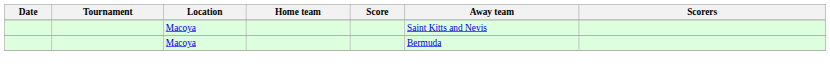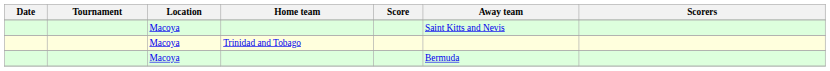 <table class="wikitable" width=100% style="font-size: 90%">
 <tr>
 <th>Date</th>
 <th>Tournament</th>
 <th>Location</th>
 <th>Home team</th>
 <th>Score</th>
 <th>Away team</th>
 <th width=30%>Scorers</th>
 </tr>
 <tr>
 </tr>
 <tr bgcolor="#ddffdd">
 <td></td>
 <td></td>
 <td> <a href='#'>Macoya</a></td>
 <td></td>
 <td></td>
 <td> <a href='#'>Saint Kitts and Nevis</a></td>
 <td></td>
 </tr>
 <tr>
 </tr>
+<tr bgcolor="#ffffdd">
+<td></td>
+<td></td>
+<td> <a href='#'>Macoya</a></td>
+<td> <a href='#'>Trinidad and Tobago</a></td>
+<td></td>
+<td></td>
+<td></td>
+</tr>
 <tr>
 </tr>
 <tr bgcolor="#ddffdd">
 <td></td>
 <td></td>
 <td> <a href='#'>Macoya</a></td>
 <td></td>
 <td></td>
 <td> <a href='#'>Bermuda</a></td>
 <td></td>
 </tr>
 <tr>
 </tr>
 </table>
